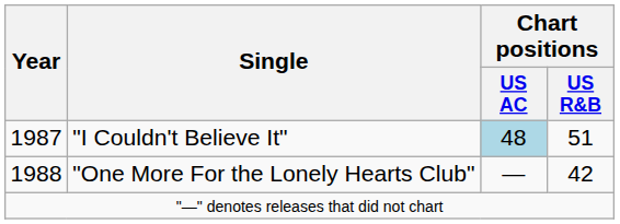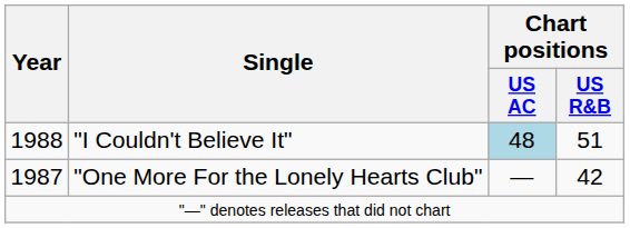 <table class="wikitable" style="text-align:center;">
 <tr>
 <th rowspan="2">Year</th>
 <th rowspan="2">Single</th>
 <th colspan="2">Chart positions</th>
 </tr>
 <tr style="font-size:smaller;">
 <th width="40"><a href='#'>US AC</a></th>
 <th width="40"><a href='#'>US<br>R&B</a></th>
 </tr>
 <tr>
-<td>1987</td>
+<td>1988</td>
 <td align="left">"I Couldn't Believe It"</td>
 <td style="background: lightblue;">48</td>
 <td>51</td>
 </tr>
 <tr>
-<td>1988</td>
+<td>1987</td>
 <td align="left">"One More For the Lonely Hearts Club"</td>
 <td>—</td>
 <td>42</td>
 </tr>
 <tr>
 <td align="center" colspan="6" style="font-size:8pt">"—" denotes releases that did not chart</td>
 </tr>
 </table>
